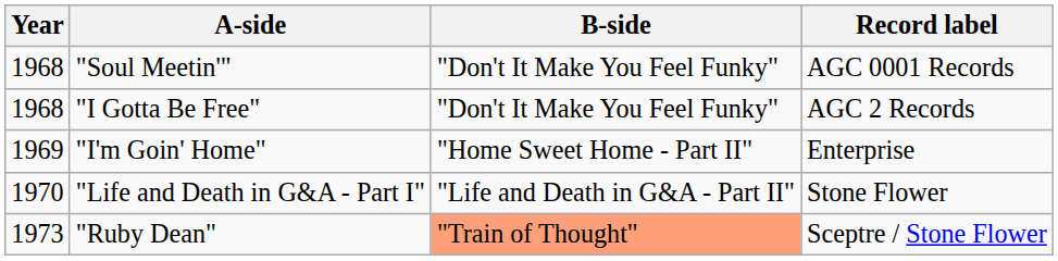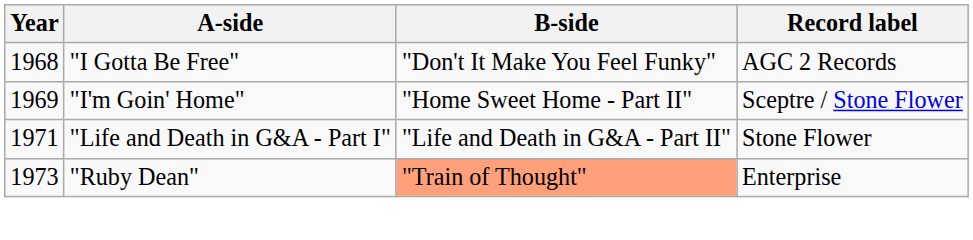 <table class="wikitable sortable">
 <tr>
 <th>Year</th>
 <th>A-side</th>
 <th>B-side</th>
 <th>Record label</th>
-</tr>
-<tr>
-<td>1968</td>
-<td>"Soul Meetin'"</td>
-<td>"Don't It Make You Feel Funky"</td>
-<td>AGC 0001 Records</td>
 </tr>
 <tr>
 <td>1968</td>
 <td>"I Gotta Be Free"</td>
 <td>"Don't It Make You Feel Funky"</td>
 <td>AGC 2 Records</td>
 </tr>
 <tr>
 <td>1969</td>
 <td>"I'm Goin' Home"</td>
 <td>"Home Sweet Home - Part II"</td>
-<td>Enterprise</td>
+<td>Sceptre / <a href='#'>Stone Flower</a></td>
 </tr>
 <tr>
-<td>1970</td>
+<td>1971</td>
 <td>"Life and Death in G&A - Part I"</td>
 <td>"Life and Death in G&A - Part II"</td>
 <td>Stone Flower</td>
 </tr>
 <tr>
 <td>1973</td>
 <td>"Ruby Dean"</td>
 <td style="background: lightsalmon;">"Train of Thought"</td>
-<td>Sceptre / <a href='#'>Stone Flower</a></td>
+<td>Enterprise</td>
 </tr>
 </table>
